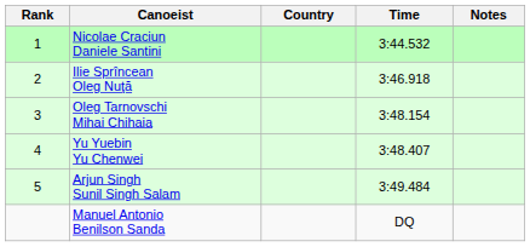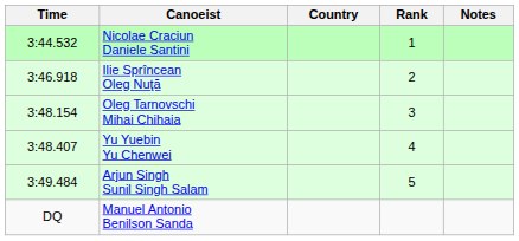 <table class="wikitable" style="text-align:center;width: 50%">
 <tr>
-<th>Rank</th>
+<th>Time</th>
 <th>Canoeist</th>
 <th>Country</th>
-<th>Time</th>
+<th>Rank</th>
 <th>Notes</th>
 </tr>
 <tr bgcolor=bbffbb>
-<td>1</td>
+<td>3:44.532</td>
 <td align="left"><a href='#'>Nicolae Craciun</a><br><a href='#'>Daniele Santini</a></td>
 <td align="left"></td>
-<td>3:44.532</td>
+<td>1</td>
 <td></td>
 </tr>
 <tr bgcolor=ddffdd>
-<td>2</td>
+<td>3:46.918</td>
 <td align="left"><a href='#'>Ilie Sprîncean</a><br><a href='#'>Oleg Nuţă</a></td>
 <td align="left"></td>
-<td>3:46.918</td>
+<td>2</td>
 <td></td>
 </tr>
 <tr bgcolor=ddffdd>
-<td>3</td>
+<td>3:48.154</td>
 <td align="left"><a href='#'>Oleg Tarnovschi</a><br><a href='#'>Mihai Chihaia</a></td>
 <td align="left"></td>
-<td>3:48.154</td>
+<td>3</td>
 <td></td>
 </tr>
 <tr bgcolor=ddffdd>
-<td>4</td>
+<td>3:48.407</td>
 <td align="left"><a href='#'>Yu Yuebin</a><br><a href='#'>Yu Chenwei</a></td>
 <td align="left"></td>
-<td>3:48.407</td>
+<td>4</td>
 <td></td>
 </tr>
 <tr bgcolor=ddffdd>
-<td>5</td>
+<td>3:49.484</td>
 <td align="left"><a href='#'>Arjun Singh</a><br><a href='#'>Sunil Singh Salam</a></td>
 <td align="left"></td>
-<td>3:49.484</td>
+<td>5</td>
 <td></td>
 </tr>
 <tr>
-<td></td>
+<td>DQ</td>
 <td align="left"><a href='#'>Manuel Antonio</a><br><a href='#'>Benilson Sanda</a></td>
 <td align="left"></td>
-<td>DQ</td>
+<td></td>
 <td></td>
 </tr>
 </table>
